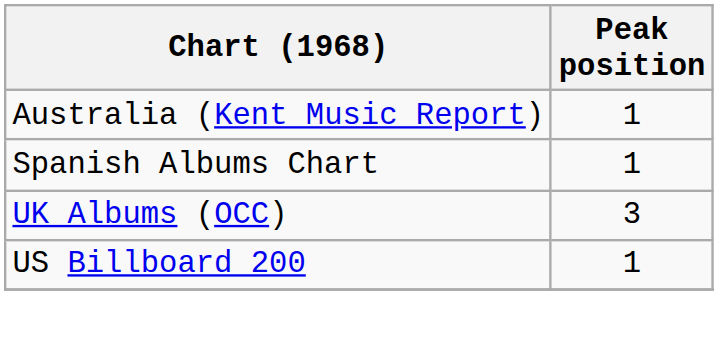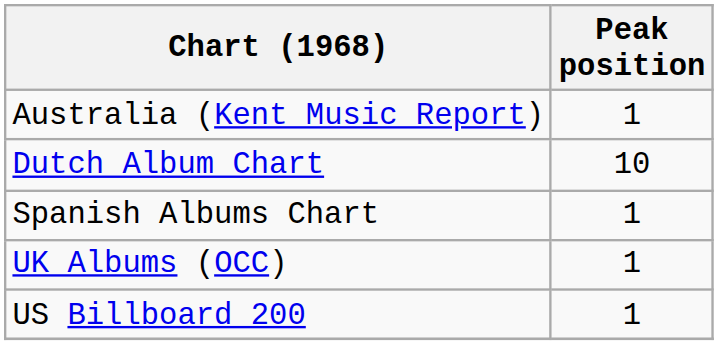 <table class="wikitable sortable">
 <tr>
 <th>Chart (1968)</th>
 <th>Peak<br>position</th>
 </tr>
 <tr>
 <td>Australia (<a href='#'>Kent Music Report</a>)</td>
 <td style="text-align:center;">1</td>
 </tr>
 <tr>
+<td><a href='#'>Dutch Album Chart</a></td>
+<td style="text-align:center;">10</td>
+</tr>
+<tr>
 <td align="left">Spanish Albums Chart</td>
 <td align="center">1</td>
 </tr>
 <tr>
 <td><a href='#'>UK Albums</a> (<a href='#'>OCC</a>)</td>
-<td align="center">3</td>
+<td align="center">1</td>
 </tr>
 <tr>
 <td>US <a href='#'>Billboard 200</a></td>
 <td align="center">1</td>
 </tr>
 <tr>
 </tr>
 </table>
